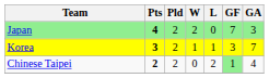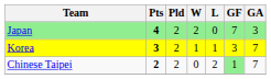 <table class=wikitable style="text-align:center">
 <tr>
 <th width=200>Team</th>
 <th width=20>Pts</th>
 <th width=20>Pld</th>
 <th width=20>W</th>
 <th width=20>L</th>
 <th width=20>GF</th>
 <th width=20>GA</th>
 </tr>
 <tr bgcolor=lightgreen>
 <td style="text-align:left"> <a href='#'>Japan</a></td>
 <td><strong>4</strong></td>
 <td>2</td>
 <td>2</td>
 <td>0</td>
 <td>7</td>
 <td>3</td>
 </tr>
 <tr bgcolor=yellow>
 <td style="text-align:left"> <a href='#'>Korea</a></td>
 <td><strong>3</strong></td>
 <td>2</td>
 <td>1</td>
 <td>1</td>
 <td>3</td>
 <td>7</td>
 </tr>
 <tr>
 <td style="text-align:left"> <a href='#'>Chinese Taipei</a></td>
 <td><strong>2</strong></td>
 <td>2</td>
 <td>0</td>
 <td>2</td>
 <td style="background: lightgreen;">1</td>
-<td>4</td>
+<td>7</td>
 </tr>
 <tr>
 </tr>
 </table>
